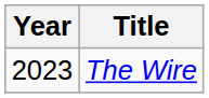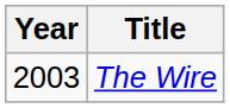 <table class="wikitable">
 <tr>
 <th>Year</th>
 <th>Title</th>
 </tr>
 <tr>
-<td>2023</td>
+<td>2003</td>
 <td><em><a href='#'>The Wire</a></em></td>
 </tr>
 </table>
